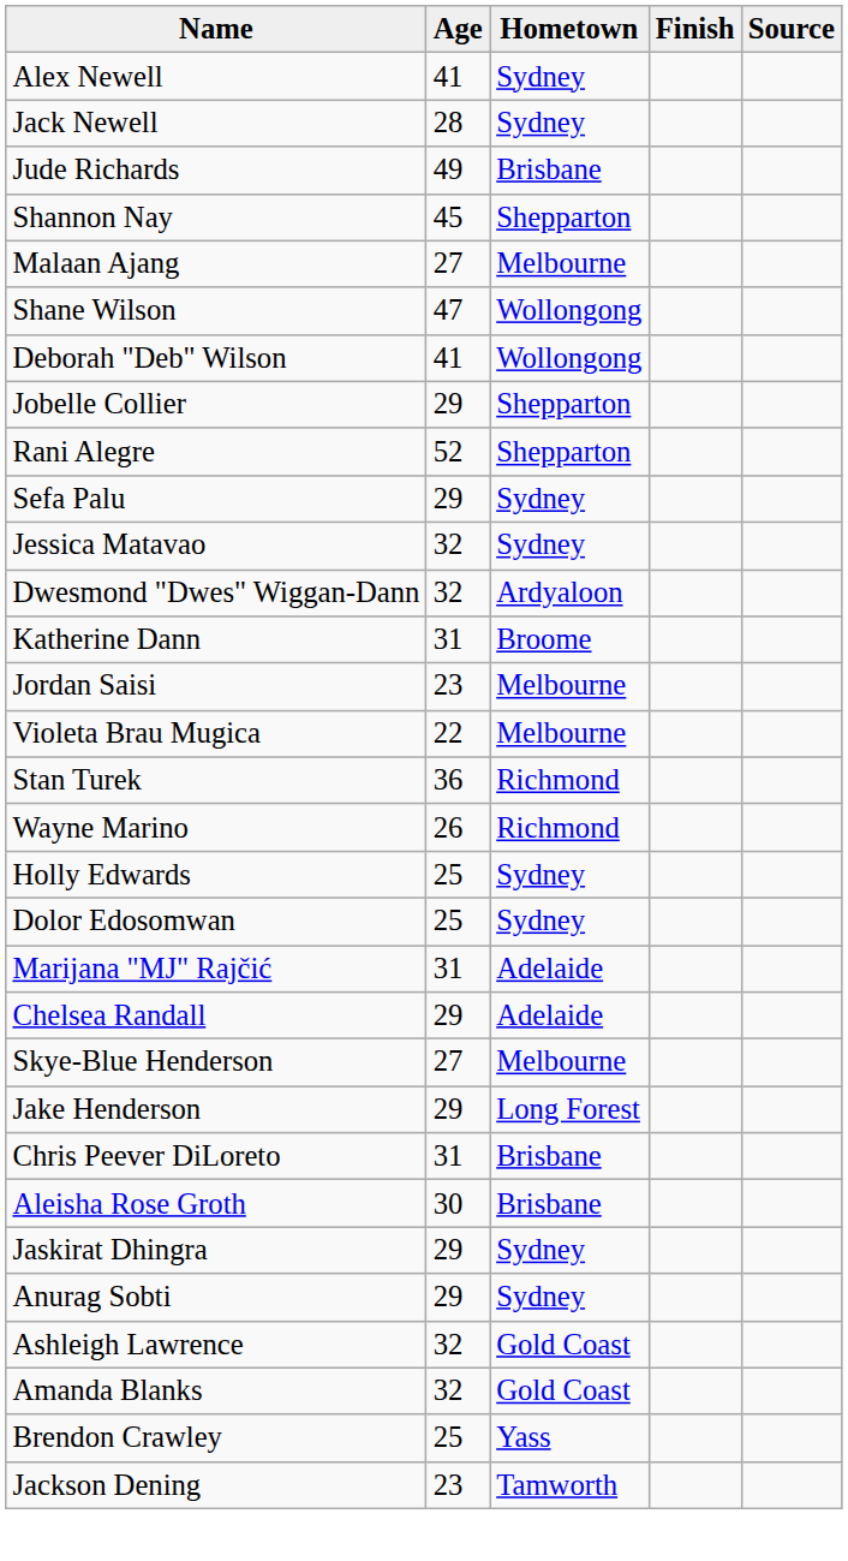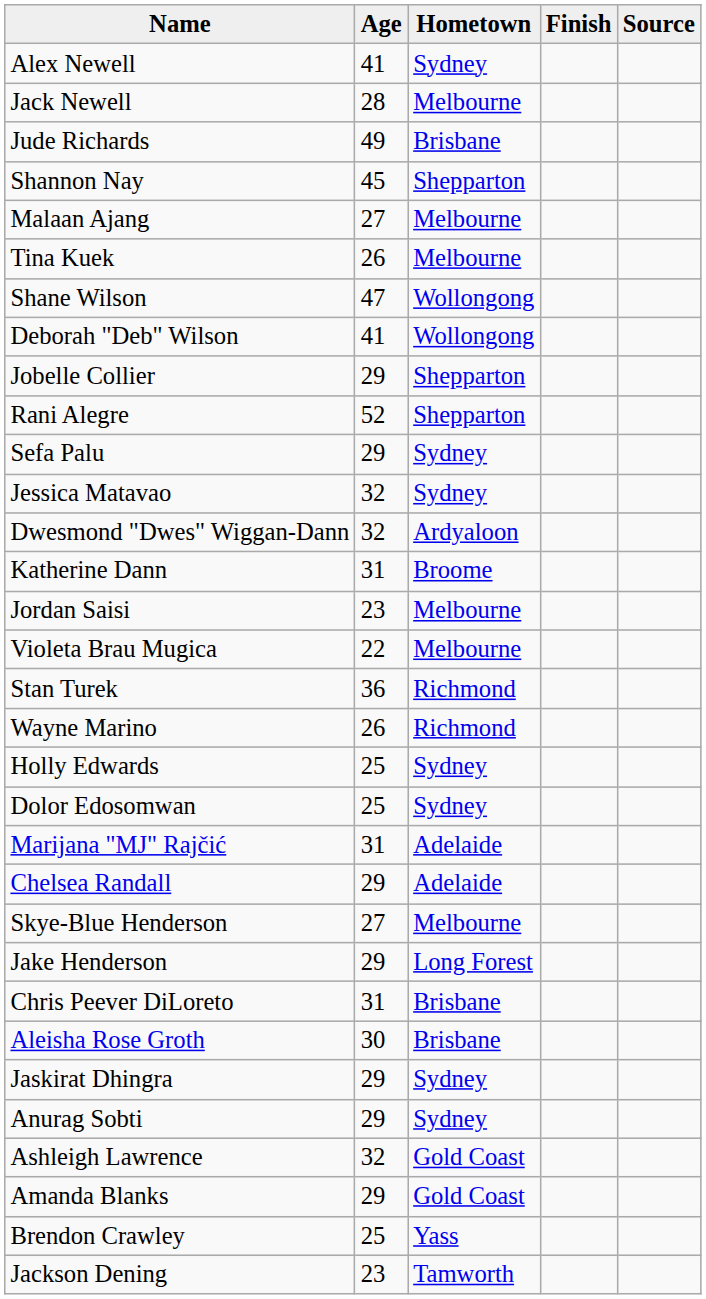 <table class="wikitable sortable">
 <tr>
 <th style="background:#efefef;">Name</th>
 <th style="background:#efefef;">Age</th>
 <th style="background:#efefef;">Hometown</th>
 <th style="background:#efefef;">Finish</th>
 <th style="background:#efefef;">Source</th>
 </tr>
 <tr>
 <td>Alex Newell</td>
 <td>41</td>
 <td><a href='#'>Sydney</a></td>
 <td></td>
 <td align="center"></td>
 </tr>
 <tr>
 <td>Jack Newell</td>
 <td>28</td>
-<td><a href='#'>Sydney</a></td>
+<td><a href='#'>Melbourne</a></td>
 <td></td>
 <td align="center"></td>
 </tr>
 <tr>
 <td>Jude Richards</td>
 <td>49</td>
 <td><a href='#'>Brisbane</a></td>
 <td></td>
 <td align="center"></td>
 </tr>
 <tr>
 <td>Shannon Nay</td>
 <td>45</td>
 <td><a href='#'>Shepparton</a></td>
 <td></td>
 <td align="center"></td>
 </tr>
 <tr>
 <td>Malaan Ajang</td>
 <td>27</td>
+<td><a href='#'>Melbourne</a></td>
+<td></td>
+<td align="center"></td>
+</tr>
+<tr>
+<td>Tina Kuek</td>
+<td>26</td>
 <td><a href='#'>Melbourne</a></td>
 <td></td>
 <td align="center"></td>
 </tr>
 <tr>
 <td>Shane Wilson</td>
 <td>47</td>
 <td><a href='#'>Wollongong</a></td>
 <td></td>
 <td align="center"></td>
 </tr>
 <tr>
 <td>Deborah "Deb" Wilson</td>
 <td>41</td>
 <td><a href='#'>Wollongong</a></td>
 <td></td>
 <td align="center"></td>
 </tr>
 <tr>
 <td>Jobelle Collier</td>
 <td>29</td>
 <td><a href='#'>Shepparton</a></td>
 <td></td>
 <td align="center"></td>
 </tr>
 <tr>
 <td>Rani Alegre</td>
 <td>52</td>
 <td><a href='#'>Shepparton</a></td>
 <td></td>
 <td align="center"></td>
 </tr>
 <tr>
 <td>Sefa Palu</td>
 <td>29</td>
 <td><a href='#'>Sydney</a></td>
 <td></td>
 <td align="center"></td>
 </tr>
 <tr>
 <td>Jessica Matavao</td>
 <td>32</td>
 <td><a href='#'>Sydney</a></td>
 <td></td>
 <td align="center"></td>
 </tr>
 <tr>
 <td>Dwesmond "Dwes" Wiggan-Dann</td>
 <td>32</td>
 <td><a href='#'>Ardyaloon</a></td>
 <td></td>
 <td align="center"></td>
 </tr>
 <tr>
 <td>Katherine Dann</td>
 <td>31</td>
 <td><a href='#'>Broome</a></td>
 <td></td>
 <td align="center"></td>
 </tr>
 <tr>
 <td>Jordan Saisi</td>
 <td>23</td>
 <td><a href='#'>Melbourne</a></td>
 <td></td>
 <td align="center"></td>
 </tr>
 <tr>
 <td>Violeta Brau Mugica</td>
 <td>22</td>
 <td><a href='#'>Melbourne</a></td>
 <td></td>
 <td align="center"></td>
 </tr>
 <tr>
 <td>Stan Turek</td>
 <td>36</td>
 <td><a href='#'>Richmond</a></td>
 <td></td>
 <td align="center"></td>
 </tr>
 <tr>
 <td>Wayne Marino</td>
 <td>26</td>
 <td><a href='#'>Richmond</a></td>
 <td></td>
 <td align="center"></td>
 </tr>
 <tr>
 <td>Holly Edwards</td>
 <td>25</td>
 <td><a href='#'>Sydney</a></td>
 <td></td>
 <td align="center"></td>
 </tr>
 <tr>
 <td>Dolor Edosomwan</td>
 <td>25</td>
 <td><a href='#'>Sydney</a></td>
 <td></td>
 <td align="center"></td>
 </tr>
 <tr>
 <td><a href='#'>Marijana "MJ" Rajčić</a></td>
 <td>31</td>
 <td><a href='#'>Adelaide</a></td>
 <td></td>
 <td align="center"></td>
 </tr>
 <tr>
 <td><a href='#'>Chelsea Randall</a></td>
 <td>29</td>
 <td><a href='#'>Adelaide</a></td>
 <td></td>
 <td align="center"></td>
 </tr>
 <tr>
 <td>Skye-Blue Henderson</td>
 <td>27</td>
 <td><a href='#'>Melbourne</a></td>
 <td></td>
 <td align="center"></td>
 </tr>
 <tr>
 <td>Jake Henderson</td>
 <td>29</td>
 <td><a href='#'>Long Forest</a></td>
 <td></td>
 <td align="center"></td>
 </tr>
 <tr>
 <td>Chris Peever DiLoreto</td>
 <td>31</td>
 <td><a href='#'>Brisbane</a></td>
 <td></td>
 <td align="center"></td>
 </tr>
 <tr>
 <td><a href='#'>Aleisha Rose Groth</a></td>
 <td>30</td>
 <td><a href='#'>Brisbane</a></td>
 <td></td>
 <td align="center"></td>
 </tr>
 <tr>
 <td>Jaskirat Dhingra</td>
 <td>29</td>
 <td><a href='#'>Sydney</a></td>
 <td></td>
 <td align="center"></td>
 </tr>
 <tr>
 <td>Anurag Sobti</td>
 <td>29</td>
 <td><a href='#'>Sydney</a></td>
 <td></td>
 <td align="center"></td>
 </tr>
 <tr>
 <td>Ashleigh Lawrence</td>
 <td>32</td>
 <td><a href='#'>Gold Coast</a></td>
 <td></td>
 <td align="center"></td>
 </tr>
 <tr>
 <td>Amanda Blanks</td>
-<td>32</td>
+<td>29</td>
 <td><a href='#'>Gold Coast</a></td>
 <td></td>
 <td align="center"></td>
 </tr>
 <tr>
 <td>Brendon Crawley</td>
 <td>25</td>
 <td><a href='#'>Yass</a></td>
 <td></td>
 <td align="center"></td>
 </tr>
 <tr>
 <td>Jackson Dening</td>
 <td>23</td>
 <td><a href='#'>Tamworth</a></td>
 <td></td>
 <td align="center"></td>
 </tr>
 </table>
